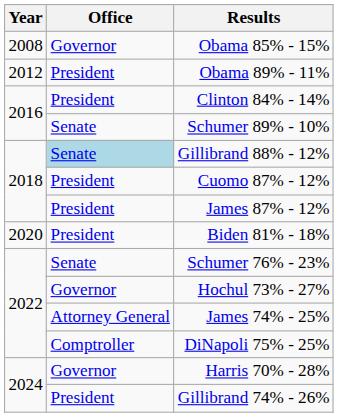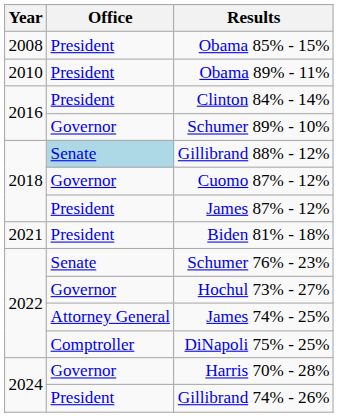 <table class=wikitable>
 <tr>
 <th>Year</th>
 <th>Office</th>
 <th>Results</th>
 </tr>
 <tr>
 <td>2008</td>
-<td><a href='#'>Governor</a></td>
+<td><a href='#'>President</a></td>
 <td align="right" ><a href='#'>Obama</a> 85% - 15%</td>
 </tr>
 <tr>
-<td>2012</td>
+<td>2010</td>
 <td><a href='#'>President</a></td>
 <td align="right" ><a href='#'>Obama</a> 89% - 11%</td>
 </tr>
 <tr>
 <td rowspan=2>2016</td>
 <td><a href='#'>President</a></td>
 <td align="right" ><a href='#'>Clinton</a> 84% - 14%</td>
 </tr>
 <tr>
-<td><a href='#'>Senate</a></td>
+<td><a href='#'>Governor</a></td>
 <td align="right" ><a href='#'>Schumer</a> 89% - 10%</td>
 </tr>
 <tr>
 <td rowspan=3>2018</td>
 <td style="background: lightblue;"><a href='#'>Senate</a></td>
 <td align="right" ><a href='#'>Gillibrand</a> 88% - 12%</td>
 </tr>
 <tr>
-<td><a href='#'>President</a></td>
+<td><a href='#'>Governor</a></td>
 <td align="right" ><a href='#'>Cuomo</a> 87% - 12%</td>
 </tr>
 <tr>
 <td><a href='#'>President</a></td>
 <td align="right" ><a href='#'>James</a> 87% - 12%</td>
 </tr>
 <tr>
-<td>2020</td>
+<td>2021</td>
 <td><a href='#'>President</a></td>
 <td align="right" ><a href='#'>Biden</a> 81% - 18%</td>
 </tr>
 <tr>
 <td rowspan=4>2022</td>
 <td><a href='#'>Senate</a></td>
 <td align="right" ><a href='#'>Schumer</a> 76% - 23%</td>
 </tr>
 <tr>
 <td><a href='#'>Governor</a></td>
 <td align="right" ><a href='#'>Hochul</a> 73% - 27%</td>
 </tr>
 <tr>
 <td><a href='#'>Attorney General</a></td>
 <td align="right" ><a href='#'>James</a> 74% - 25%</td>
 </tr>
 <tr>
 <td><a href='#'>Comptroller</a></td>
 <td align="right" ><a href='#'>DiNapoli</a> 75% - 25%</td>
 </tr>
 <tr>
 <td rowspan=2>2024</td>
 <td><a href='#'>Governor</a></td>
 <td align="right" ><a href='#'>Harris</a> 70% - 28%</td>
 </tr>
 <tr>
 <td><a href='#'>President</a></td>
 <td align="right" ><a href='#'>Gillibrand</a> 74% - 26%</td>
 </tr>
 </table>
